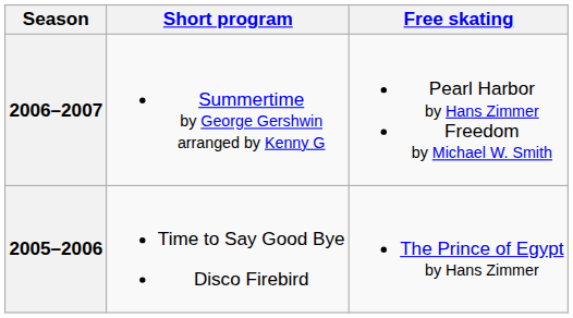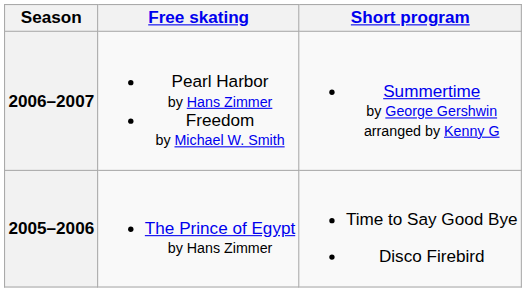 <table class=wikitable style=text-align:center>
 <tr>
 <th>Season</th>
+<th><a href='#'>Free skating</a></th>
 <th><a href='#'>Short program</a></th>
-<th><a href='#'>Free skating</a></th>
 </tr>
 <tr>
 <th>2006–2007 <br> </th>
+<td><br><ul><li>Pearl Harbor <br><small> by <a href='#'>Hans Zimmer</a> </small></li><li>Freedom <br><small> by <a href='#'>Michael W. Smith</a> </small></li></ul></td>
 <td><br><ul><li><a href='#'>Summertime</a> <br><small> by <a href='#'>George Gershwin</a> <br> arranged by <a href='#'>Kenny G</a> </small></li></ul></td>
-<td><br><ul><li>Pearl Harbor <br><small> by <a href='#'>Hans Zimmer</a> </small></li><li>Freedom <br><small> by <a href='#'>Michael W. Smith</a> </small></li></ul></td>
 </tr>
 <tr>
 <th>2005–2006 <br> </th>
+<td><br><ul><li><a href='#'>The Prince of Egypt</a> <br><small> by Hans Zimmer </small></li></ul></td>
 <td><br><ul><li>Time to Say Good Bye</li></ul><ul><li>Disco Firebird</li></ul></td>
-<td><br><ul><li><a href='#'>The Prince of Egypt</a> <br><small> by Hans Zimmer </small></li></ul></td>
 </tr>
 </table>
